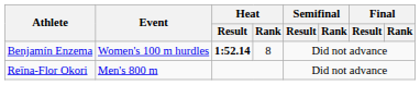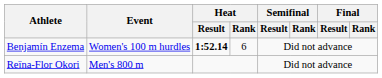 <table class="wikitable" style="font-size:90%">
 <tr>
 <th rowspan="2">Athlete</th>
 <th rowspan="2">Event</th>
 <th colspan="2">Heat</th>
 <th colspan="2">Semifinal</th>
 <th colspan="2">Final</th>
 </tr>
 <tr style="font-size:95%">
 <th>Result</th>
 <th>Rank</th>
 <th>Result</th>
 <th>Rank</th>
 <th>Result</th>
 <th>Rank</th>
 </tr>
 <tr align=center>
 <td align=left><a href='#'>Benjamín Enzema</a></td>
 <td align=left><a href='#'>Women's 100 m hurdles</a></td>
 <td><strong>1:52.14</strong></td>
-<td>8</td>
+<td>6</td>
 <td colspan=4>Did not advance</td>
 </tr>
 <tr align=center>
 <td align=left><a href='#'>Reïna-Flor Okori</a></td>
 <td align=left><a href='#'>Men's 800 m</a></td>
 <td colspan=2></td>
 <td colspan=4>Did not advance</td>
 </tr>
 </table>
